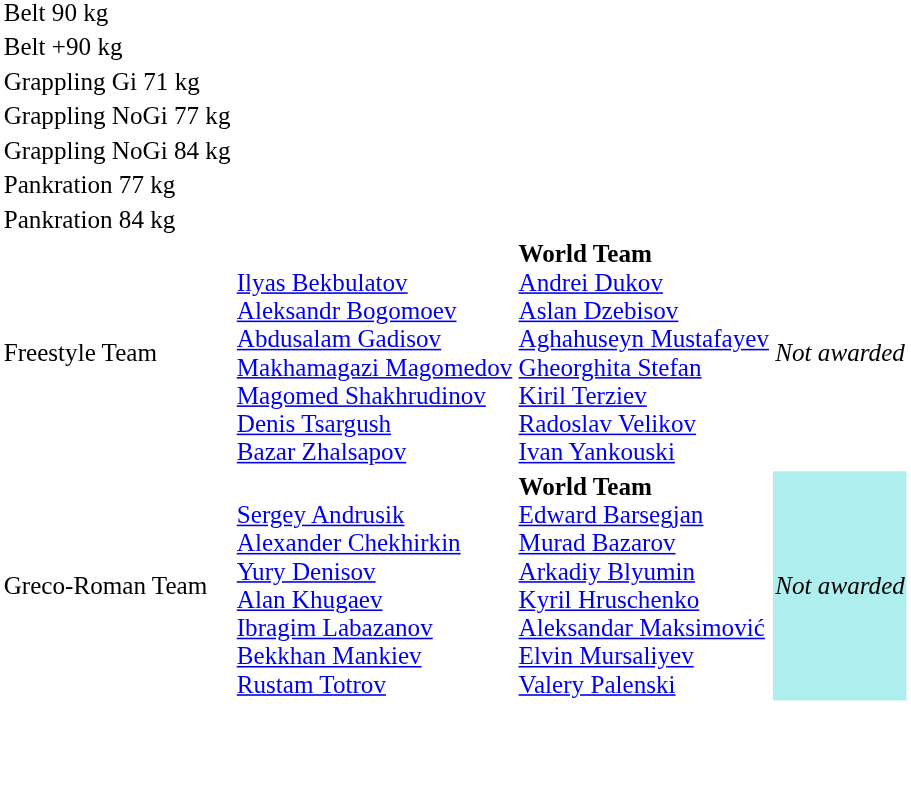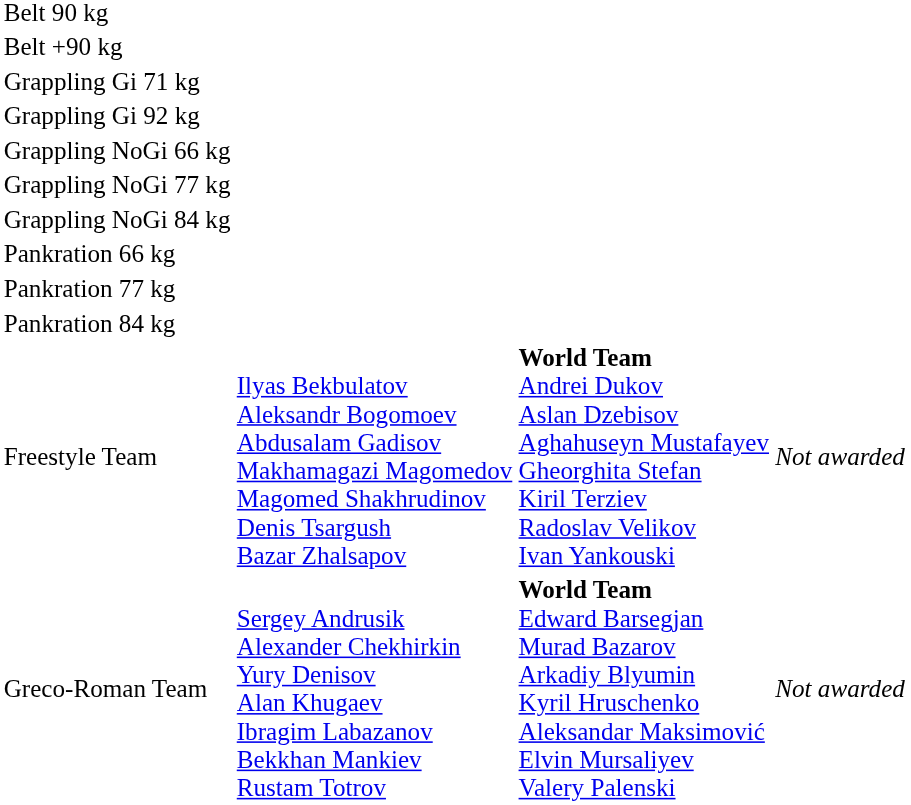 <table>
 <tr>
 <td>Belt 90 kg</td>
 <td></td>
 <td></td>
 <td></td>
 </tr>
 <tr>
 <td>Belt +90 kg</td>
 <td></td>
 <td></td>
 <td></td>
 </tr>
 <tr>
 <td>Grappling Gi 71 kg</td>
 <td></td>
 <td></td>
 <td></td>
 </tr>
 <tr>
+<td>Grappling Gi 92 kg</td>
+<td></td>
+<td></td>
+<td></td>
+</tr>
+<tr>
+<td>Grappling NoGi 66 kg</td>
+<td></td>
+<td></td>
+<td></td>
+</tr>
+<tr>
 <td>Grappling NoGi 77 kg</td>
 <td></td>
 <td></td>
 <td></td>
 </tr>
 <tr>
 <td>Grappling NoGi 84 kg</td>
+<td></td>
+<td></td>
+<td></td>
+</tr>
+<tr>
+<td>Pankration 66 kg</td>
 <td></td>
 <td></td>
 <td></td>
 </tr>
 <tr>
 <td>Pankration 77 kg</td>
 <td></td>
 <td></td>
 <td></td>
 </tr>
 <tr>
 <td>Pankration 84 kg</td>
 <td></td>
 <td></td>
 <td></td>
 </tr>
 <tr>
 <td>Freestyle Team</td>
 <td><br><a href='#'>Ilyas Bekbulatov</a><br><a href='#'>Aleksandr Bogomoev</a><br><a href='#'>Abdusalam Gadisov</a><br><a href='#'>Makhamagazi Magomedov</a><br><a href='#'>Magomed Shakhrudinov</a><br><a href='#'>Denis Tsargush</a><br><a href='#'>Bazar Zhalsapov</a></td>
 <td><strong>World Team</strong><br><a href='#'>Andrei Dukov</a><br><a href='#'>Aslan Dzebisov</a><br><a href='#'>Aghahuseyn Mustafayev</a><br><a href='#'>Gheorghita Stefan</a><br><a href='#'>Kiril Terziev</a><br><a href='#'>Radoslav Velikov</a><br><a href='#'>Ivan Yankouski</a></td>
 <td><em>Not awarded</em></td>
 </tr>
 <tr>
 <td>Greco-Roman Team</td>
 <td><br><a href='#'>Sergey Andrusik</a><br><a href='#'>Alexander Chekhirkin</a><br><a href='#'>Yury Denisov</a><br><a href='#'>Alan Khugaev</a><br><a href='#'>Ibragim Labazanov</a><br><a href='#'>Bekkhan Mankiev</a><br><a href='#'>Rustam Totrov</a></td>
 <td><strong>World Team</strong><br><a href='#'>Edward Barsegjan</a><br><a href='#'>Murad Bazarov</a><br><a href='#'>Arkadiy Blyumin</a><br><a href='#'>Kyril Hruschenko</a><br><a href='#'>Aleksandar Maksimović</a><br><a href='#'>Elvin Mursaliyev</a><br><a href='#'>Valery Palenski</a></td>
-<td style="background: paleturquoise;"><em>Not awarded</em></td>
+<td><em>Not awarded</em></td>
 </tr>
 </table>
